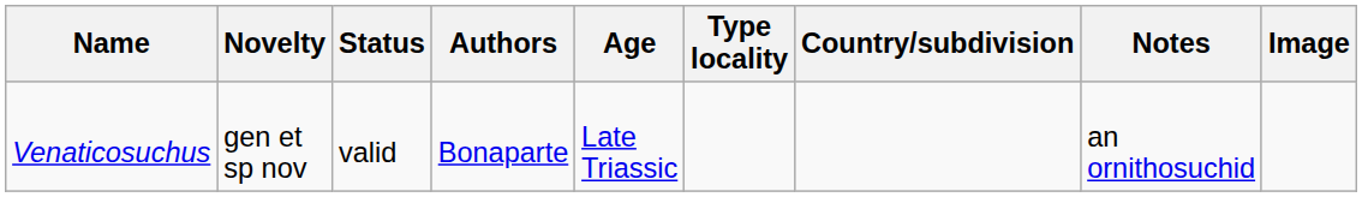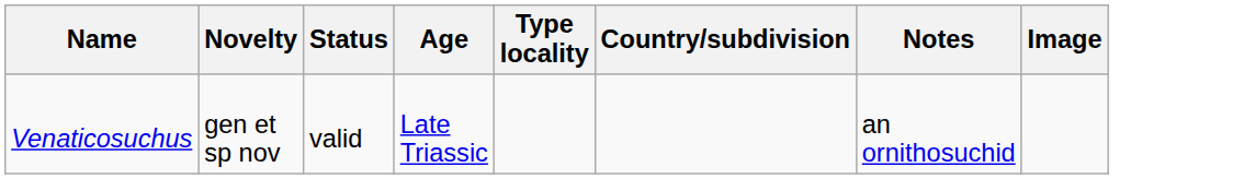 <table class="wikitable sortable" align="center" width="100%">
 <tr>
 <th>Name</th>
 <th>Novelty</th>
 <th>Status</th>
-<th>Authors</th>
 <th>Age</th>
 <th>Type locality</th>
 <th>Country/subdivision</th>
 <th>Notes</th>
 <th>Image</th>
 </tr>
 <tr>
 <td><br><em><a href='#'>Venaticosuchus</a></em></td>
 <td><br>gen et sp nov</td>
 <td><br>valid</td>
-<td><br><a href='#'>Bonaparte</a></td>
 <td><br><a href='#'>Late Triassic</a></td>
 <td></td>
 <td><br></td>
 <td><br>an <a href='#'>ornithosuchid</a></td>
 <td><br></td>
 </tr>
 </table>
